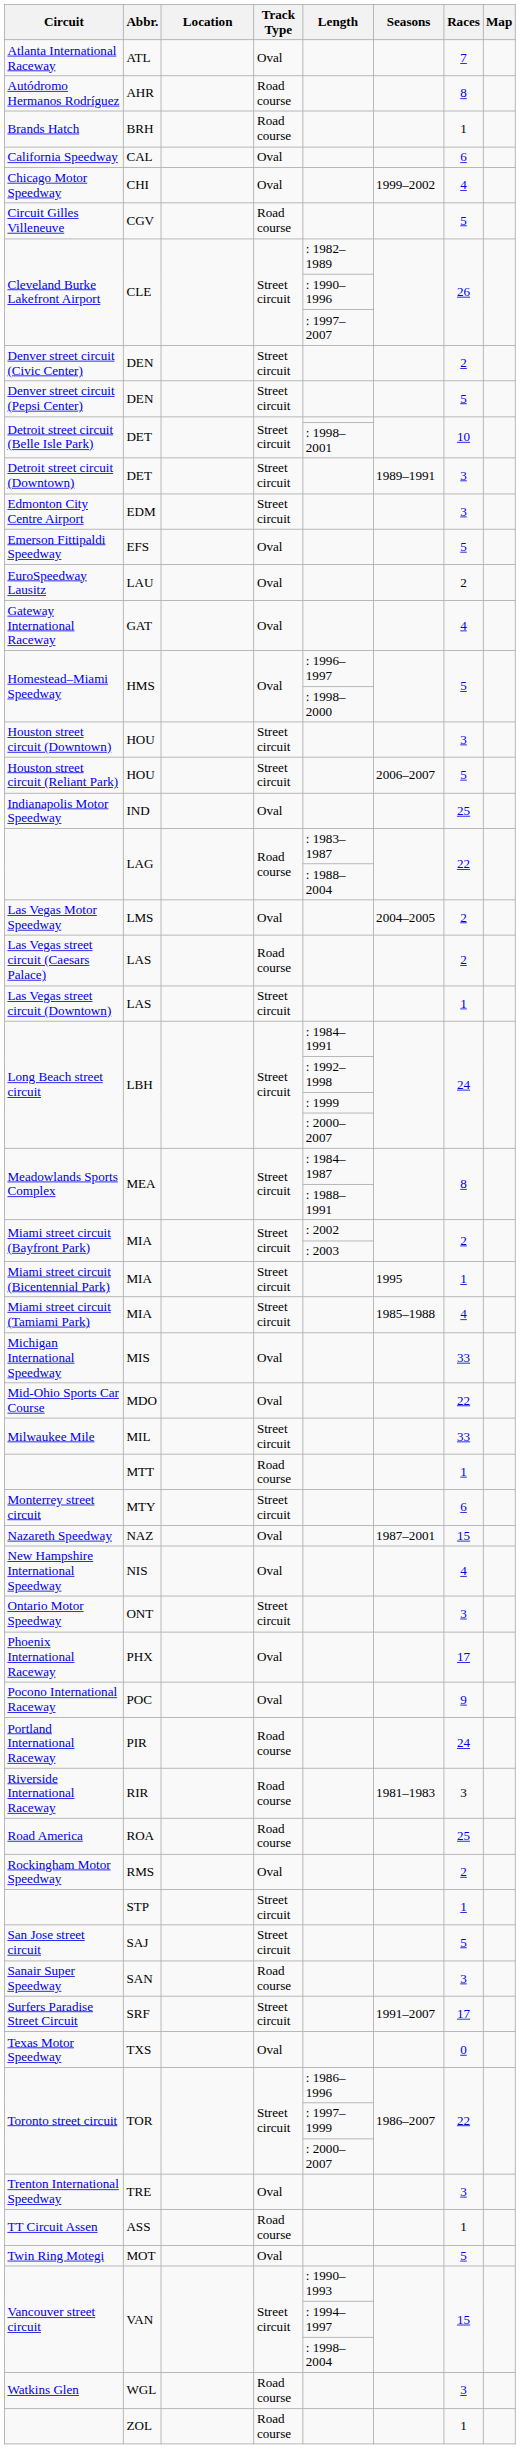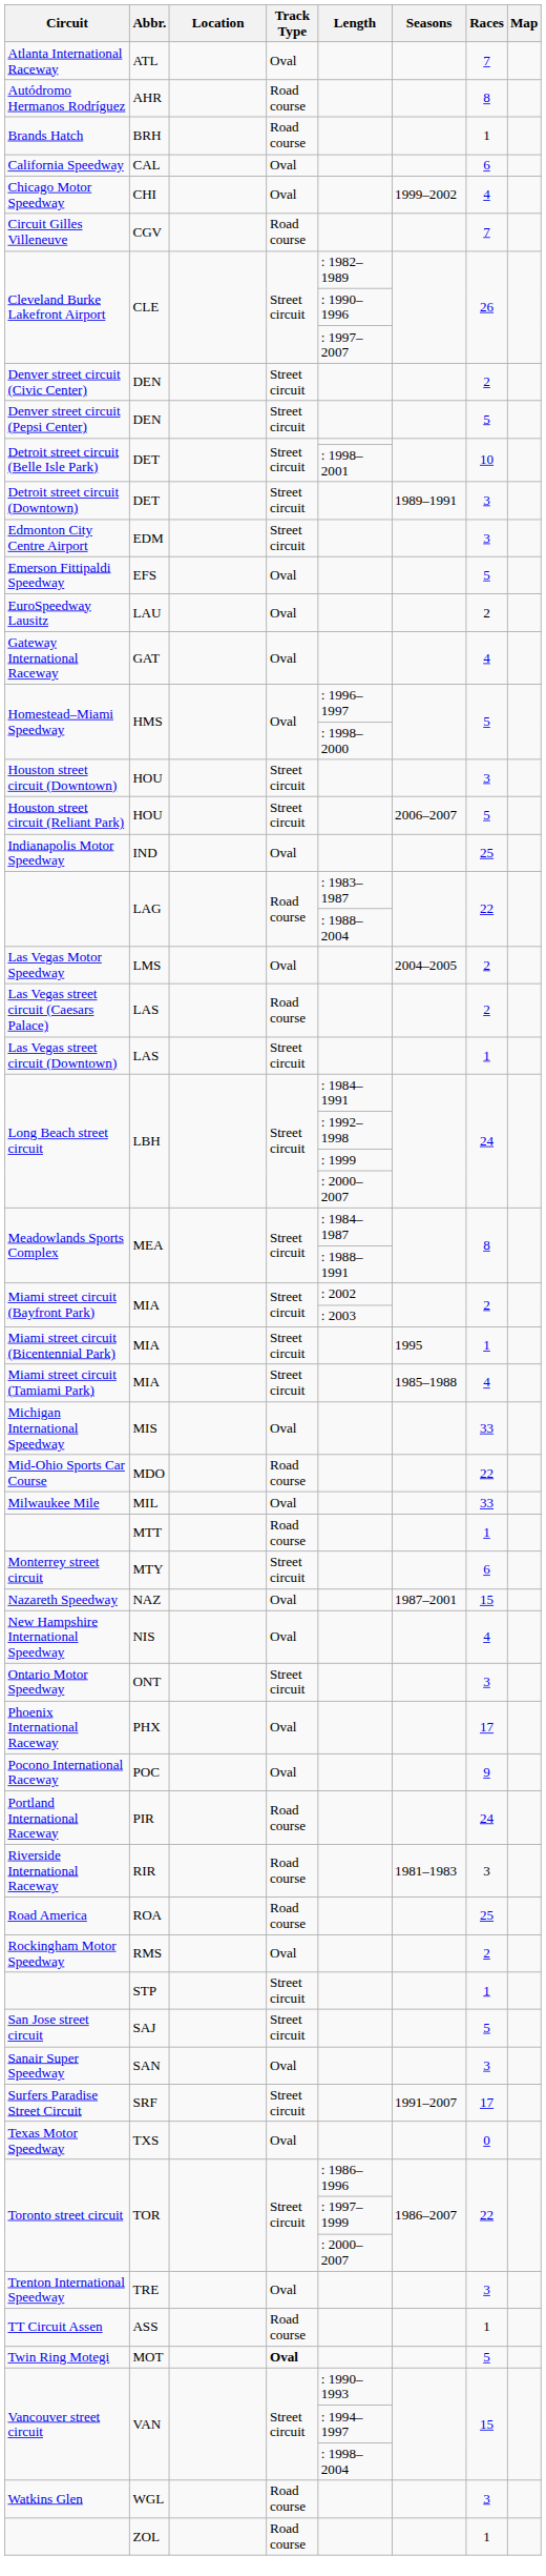 <table class="sortable wikitable" width="100%">
 <tr>
 <th width="25%">Circuit</th>
 <th width="5%">Abbr.</th>
 <th width="20%">Location</th>
 <th width="10%">Track Type</th>
 <th width="15%">Length</th>
 <th width="15%">Seasons</th>
 <th width="5%">Races</th>
 <th width="5%" class="unsortable">Map</th>
 </tr>
 <tr>
 <td><a href='#'>Atlanta International Raceway</a></td>
 <td>ATL</td>
 <td><br><small></small><br><small></small></td>
 <td>Oval</td>
 <td></td>
 <td></td>
 <td align=center><a href='#'>7</a></td>
 <td></td>
 </tr>
 <tr>
 <td><a href='#'>Autódromo Hermanos Rodríguez</a></td>
 <td>AHR</td>
 <td><br><small></small></td>
 <td>Road course</td>
 <td></td>
 <td></td>
 <td align=center><a href='#'>8</a></td>
 <td></td>
 </tr>
 <tr>
 <td><a href='#'>Brands Hatch</a></td>
 <td>BRH</td>
 <td><br><small></small></td>
 <td>Road course</td>
 <td></td>
 <td></td>
 <td align=center>1</td>
 <td></td>
 </tr>
 <tr>
 <td><a href='#'>California Speedway</a></td>
 <td>CAL</td>
 <td><br><small></small></td>
 <td>Oval</td>
 <td></td>
 <td></td>
 <td align=center><a href='#'>6</a></td>
 <td></td>
 </tr>
 <tr>
 <td><a href='#'>Chicago Motor Speedway</a></td>
 <td>CHI</td>
 <td><br><small></small></td>
 <td>Oval</td>
 <td></td>
 <td>1999–2002</td>
 <td align=center><a href='#'>4</a></td>
 <td></td>
 </tr>
 <tr>
 <td><a href='#'>Circuit Gilles Villeneuve</a></td>
 <td>CGV</td>
 <td><br><small></small></td>
 <td>Road course</td>
 <td></td>
 <td></td>
-<td align=center><a href='#'>5</a></td>
+<td align=center><a href='#'>7</a></td>
 <td></td>
 </tr>
 <tr>
 <td rowspan="3"><a href='#'>Cleveland Burke Lakefront Airport</a></td>
 <td rowspan="3">CLE</td>
 <td rowspan="3"><br><small></small></td>
 <td rowspan="3">Street circuit</td>
 <td>: 1982–1989</td>
 <td rowspan="3"></td>
 <td rowspan="3" align=center><a href='#'>26</a></td>
 <td rowspan="3"></td>
 </tr>
 <tr>
 <td>: 1990–1996</td>
 </tr>
 <tr>
 <td>: 1997–2007</td>
 </tr>
 <tr>
 <td><a href='#'>Denver street circuit (Civic Center)</a></td>
 <td>DEN</td>
 <td><br><small></small></td>
 <td>Street circuit</td>
 <td></td>
 <td></td>
 <td align=center><a href='#'>2</a></td>
 <td></td>
 </tr>
 <tr>
 <td><a href='#'>Denver street circuit (Pepsi Center)</a></td>
 <td>DEN</td>
 <td><br><small></small></td>
 <td>Street circuit</td>
 <td></td>
 <td></td>
 <td align=center><a href='#'>5</a></td>
 <td></td>
 </tr>
 <tr>
 <td rowspan="2"><a href='#'>Detroit street circuit (Belle Isle Park)</a></td>
 <td rowspan="2">DET</td>
 <td rowspan="2"><br><small></small></td>
 <td rowspan="2">Street circuit</td>
 <td></td>
 <td rowspan="2"></td>
 <td rowspan="2" align=center><a href='#'>10</a></td>
 <td rowspan="2"></td>
 </tr>
 <tr>
 <td>: 1998–2001</td>
 </tr>
 <tr>
 <td><a href='#'>Detroit street circuit (Downtown)</a></td>
 <td>DET</td>
 <td><br><small></small></td>
 <td>Street circuit</td>
 <td></td>
 <td>1989–1991</td>
 <td align=center><a href='#'>3</a></td>
 <td></td>
 </tr>
 <tr>
 <td><a href='#'>Edmonton City Centre Airport</a></td>
 <td>EDM</td>
 <td><br><small></small></td>
 <td>Street circuit</td>
 <td></td>
 <td></td>
 <td align=center><a href='#'>3</a></td>
 <td></td>
 </tr>
 <tr>
 <td><a href='#'>Emerson Fittipaldi Speedway</a></td>
 <td>EFS</td>
 <td><br><small></small></td>
 <td>Oval</td>
 <td></td>
 <td></td>
 <td align=center><a href='#'>5</a></td>
 <td></td>
 </tr>
 <tr>
 <td><a href='#'>EuroSpeedway Lausitz</a></td>
 <td>LAU</td>
 <td><br><small></small></td>
 <td>Oval</td>
 <td></td>
 <td></td>
 <td align=center>2</td>
 <td></td>
 </tr>
 <tr>
 <td><a href='#'>Gateway International Raceway</a></td>
 <td>GAT</td>
 <td><br><small></small></td>
 <td>Oval</td>
 <td></td>
 <td></td>
 <td align=center><a href='#'>4</a></td>
 <td></td>
 </tr>
 <tr>
 <td rowspan="2"><a href='#'>Homestead–Miami Speedway</a></td>
 <td rowspan="2">HMS</td>
 <td rowspan="2"><br><small></small></td>
 <td rowspan="2">Oval</td>
 <td>: 1996–1997</td>
 <td rowspan="2"></td>
 <td rowspan="2" align=center><a href='#'>5</a></td>
 <td rowspan="2"></td>
 </tr>
 <tr>
 <td>: 1998–2000</td>
 </tr>
 <tr>
 <td><a href='#'>Houston street circuit (Downtown)</a></td>
 <td>HOU</td>
 <td><br><small></small></td>
 <td>Street circuit</td>
 <td></td>
 <td></td>
 <td align=center><a href='#'>3</a></td>
 <td></td>
 </tr>
 <tr>
 <td><a href='#'>Houston street circuit (Reliant Park)</a></td>
 <td>HOU</td>
 <td><br><small></small></td>
 <td>Street circuit</td>
 <td></td>
 <td>2006–2007</td>
 <td align=center><a href='#'>5</a></td>
 <td></td>
 </tr>
 <tr>
 <td><a href='#'>Indianapolis Motor Speedway</a></td>
 <td>IND</td>
 <td><br><small></small></td>
 <td>Oval</td>
 <td></td>
 <td></td>
 <td align=center><a href='#'>25</a></td>
 <td></td>
 </tr>
 <tr>
 <td rowspan="2"></td>
 <td rowspan="2">LAG</td>
 <td rowspan="2"><br><small></small></td>
 <td rowspan="2">Road course</td>
 <td>: 1983–1987</td>
 <td rowspan="2"></td>
 <td rowspan="2" align=center><a href='#'>22</a></td>
 <td rowspan="2"></td>
 </tr>
 <tr>
 <td>: 1988–2004</td>
 </tr>
 <tr>
 <td><a href='#'>Las Vegas Motor Speedway</a></td>
 <td>LMS</td>
 <td><br><small></small></td>
 <td>Oval</td>
 <td></td>
 <td>2004–2005</td>
 <td align=center><a href='#'>2</a></td>
 <td></td>
 </tr>
 <tr>
 <td><a href='#'>Las Vegas street circuit (Caesars Palace)</a></td>
 <td>LAS</td>
 <td><br><small></small></td>
 <td>Road course</td>
 <td></td>
 <td></td>
 <td align=center><a href='#'>2</a></td>
 <td></td>
 </tr>
 <tr>
 <td><a href='#'>Las Vegas street circuit (Downtown)</a></td>
 <td>LAS</td>
 <td><br><small></small></td>
 <td>Street circuit</td>
 <td></td>
 <td></td>
 <td align=center><a href='#'>1</a></td>
 <td></td>
 </tr>
 <tr>
 <td rowspan="4"><a href='#'>Long Beach street circuit</a></td>
 <td rowspan="4">LBH</td>
 <td rowspan="4"><br><small></small></td>
 <td rowspan="4">Street circuit</td>
 <td>: 1984–1991</td>
 <td rowspan="4"></td>
 <td rowspan="4" align=center><a href='#'>24</a></td>
 <td rowspan="4"></td>
 </tr>
 <tr>
 <td>: 1992–1998</td>
 </tr>
 <tr>
 <td>: 1999</td>
 </tr>
 <tr>
 <td>: 2000–2007</td>
 </tr>
 <tr>
 <td rowspan="2"><a href='#'>Meadowlands Sports Complex</a></td>
 <td rowspan="2">MEA</td>
 <td rowspan="2"><br><small></small></td>
 <td rowspan="2">Street circuit</td>
 <td>: 1984–1987</td>
 <td rowspan="2"></td>
 <td rowspan="2" align=center><a href='#'>8</a></td>
 <td rowspan="2"></td>
 </tr>
 <tr>
 <td>: 1988–1991</td>
 </tr>
 <tr>
 <td rowspan="2"><a href='#'>Miami street circuit (Bayfront Park)</a></td>
 <td rowspan="2">MIA</td>
 <td rowspan="2"><br><small></small><br><small></small></td>
 <td rowspan="2">Street circuit</td>
 <td>: 2002</td>
 <td rowspan="2"></td>
 <td rowspan="2" align=center><a href='#'>2</a></td>
 <td rowspan="2"></td>
 </tr>
 <tr>
 <td>: 2003</td>
 </tr>
 <tr>
 <td><a href='#'>Miami street circuit (Bicentennial Park)</a></td>
 <td>MIA</td>
 <td><br><small></small></td>
 <td>Street circuit</td>
 <td></td>
 <td>1995</td>
 <td align=center><a href='#'>1</a></td>
 <td></td>
 </tr>
 <tr>
 <td><a href='#'>Miami street circuit (Tamiami Park)</a></td>
 <td>MIA</td>
 <td><br><small></small></td>
 <td>Street circuit</td>
 <td></td>
 <td>1985–1988</td>
 <td align=center><a href='#'>4</a></td>
 <td></td>
 </tr>
 <tr>
 <td><a href='#'>Michigan International Speedway</a></td>
 <td>MIS</td>
 <td><br><small></small></td>
 <td>Oval</td>
 <td></td>
 <td></td>
 <td align=center><a href='#'>33</a></td>
 <td></td>
 </tr>
 <tr>
 <td><a href='#'>Mid-Ohio Sports Car Course</a></td>
 <td>MDO</td>
 <td><br><small></small></td>
-<td>Oval</td>
+<td>Road course</td>
 <td></td>
 <td></td>
 <td align=center><a href='#'>22</a></td>
 <td></td>
 </tr>
 <tr>
 <td><a href='#'>Milwaukee Mile</a></td>
 <td>MIL</td>
 <td><br><small></small></td>
-<td>Street circuit</td>
+<td>Oval</td>
 <td></td>
 <td></td>
 <td align=center><a href='#'>33</a></td>
 <td></td>
 </tr>
 <tr>
 <td></td>
 <td>MTT</td>
 <td><br><small></small></td>
 <td>Road course</td>
 <td></td>
 <td></td>
 <td align=center><a href='#'>1</a></td>
 <td></td>
 </tr>
 <tr>
 <td><a href='#'>Monterrey street circuit</a></td>
 <td>MTY</td>
 <td><br><small></small></td>
 <td>Street circuit</td>
 <td></td>
 <td></td>
 <td align=center><a href='#'>6</a></td>
 <td></td>
 </tr>
 <tr>
 <td><a href='#'>Nazareth Speedway</a></td>
 <td>NAZ</td>
 <td><br><small></small></td>
 <td>Oval</td>
 <td></td>
 <td>1987–2001</td>
 <td align=center><a href='#'>15</a></td>
 <td></td>
 </tr>
 <tr>
 <td><a href='#'>New Hampshire International Speedway</a></td>
 <td>NIS</td>
 <td><br><small></small></td>
 <td>Oval</td>
 <td></td>
 <td></td>
 <td align=center><a href='#'>4</a></td>
 <td></td>
 </tr>
 <tr>
 <td><a href='#'>Ontario Motor Speedway</a></td>
 <td>ONT</td>
 <td><br><small></small></td>
 <td>Street circuit</td>
 <td></td>
 <td></td>
 <td align=center><a href='#'>3</a></td>
 <td></td>
 </tr>
 <tr>
 <td><a href='#'>Phoenix International Raceway</a></td>
 <td>PHX</td>
 <td><br><small></small></td>
 <td>Oval</td>
 <td></td>
 <td></td>
 <td align=center><a href='#'>17</a></td>
 <td></td>
 </tr>
 <tr>
 <td><a href='#'>Pocono International Raceway</a></td>
 <td>POC</td>
 <td><br><small></small></td>
 <td>Oval</td>
 <td></td>
 <td></td>
 <td align=center><a href='#'>9</a></td>
 <td></td>
 </tr>
 <tr>
 <td><a href='#'>Portland International Raceway</a></td>
 <td>PIR</td>
 <td><br><small></small></td>
 <td>Road course</td>
 <td></td>
 <td></td>
 <td align=center><a href='#'>24</a></td>
 <td></td>
 </tr>
 <tr>
 <td><a href='#'>Riverside International Raceway</a></td>
 <td>RIR</td>
 <td><br><small></small></td>
 <td>Road course</td>
 <td></td>
 <td>1981–1983</td>
 <td align=center>3</td>
 <td></td>
 </tr>
 <tr>
 <td><a href='#'>Road America</a></td>
 <td>ROA</td>
 <td><br><small></small></td>
 <td>Road course</td>
 <td></td>
 <td></td>
 <td align=center><a href='#'>25</a></td>
 <td></td>
 </tr>
 <tr>
 <td><a href='#'>Rockingham Motor Speedway</a></td>
 <td>RMS</td>
 <td><br><small></small></td>
 <td>Oval</td>
 <td></td>
 <td></td>
 <td align=center><a href='#'>2</a></td>
 <td></td>
 </tr>
 <tr>
 <td></td>
 <td>STP</td>
 <td><br><small></small></td>
 <td>Street circuit</td>
 <td></td>
 <td></td>
 <td align=center><a href='#'>1</a></td>
 <td></td>
 </tr>
 <tr>
 <td><a href='#'>San Jose street circuit</a></td>
 <td>SAJ</td>
 <td><br><small></small></td>
 <td>Street circuit</td>
 <td></td>
 <td></td>
 <td align=center><a href='#'>5</a></td>
 <td></td>
 </tr>
 <tr>
 <td><a href='#'>Sanair Super Speedway</a></td>
 <td>SAN</td>
 <td><br><small></small></td>
-<td>Road course</td>
+<td>Oval</td>
 <td></td>
 <td></td>
 <td align=center><a href='#'>3</a></td>
 <td></td>
 </tr>
 <tr>
 <td><a href='#'>Surfers Paradise Street Circuit</a></td>
 <td>SRF</td>
 <td><br><small></small></td>
 <td>Street circuit</td>
 <td></td>
 <td>1991–2007</td>
 <td align=center><a href='#'>17</a></td>
 <td></td>
 </tr>
 <tr>
 <td><a href='#'>Texas Motor Speedway</a></td>
 <td>TXS</td>
 <td><br><small></small></td>
 <td>Oval</td>
 <td></td>
 <td></td>
 <td align=center><a href='#'>0</a></td>
 <td></td>
 </tr>
 <tr>
 <td rowspan="3"><a href='#'>Toronto street circuit</a></td>
 <td rowspan="3">TOR</td>
 <td rowspan="3"><br><small></small></td>
 <td rowspan="3">Street circuit</td>
 <td>: 1986–1996</td>
 <td rowspan="3">1986–2007</td>
 <td rowspan="3" align=center><a href='#'>22</a></td>
 <td rowspan="3"></td>
 </tr>
 <tr>
 <td>: 1997–1999</td>
 </tr>
 <tr>
 <td>: 2000–2007</td>
 </tr>
 <tr>
 <td><a href='#'>Trenton International Speedway</a></td>
 <td>TRE</td>
 <td><br><small></small></td>
 <td>Oval</td>
 <td></td>
 <td></td>
 <td align=center><a href='#'>3</a></td>
 <td></td>
 </tr>
 <tr>
 <td><a href='#'>TT Circuit Assen</a></td>
 <td>ASS</td>
 <td><br><small></small><br><small></small></td>
 <td>Road course</td>
 <td></td>
 <td></td>
 <td align=center>1</td>
 <td></td>
 </tr>
 <tr>
 <td><a href='#'>Twin Ring Motegi</a></td>
 <td>MOT</td>
 <td><br><small></small></td>
-<td>Oval</td>
+<td><strong>Oval</strong></td>
 <td></td>
 <td></td>
 <td align=center><a href='#'>5</a></td>
 <td></td>
 </tr>
 <tr>
 <td rowspan="3"><a href='#'>Vancouver street circuit</a></td>
 <td rowspan="3">VAN</td>
 <td rowspan="3"><br><small></small></td>
 <td rowspan="3">Street circuit</td>
 <td>: 1990–1993</td>
 <td rowspan="3"></td>
 <td rowspan="3" align=center><a href='#'>15</a></td>
 <td rowspan="3"></td>
 </tr>
 <tr>
 <td>: 1994–1997</td>
 </tr>
 <tr>
 <td>: 1998–2004</td>
 </tr>
 <tr>
 <td><a href='#'>Watkins Glen</a></td>
 <td>WGL</td>
 <td><br><small></small></td>
 <td>Road course</td>
 <td></td>
 <td></td>
 <td align=center><a href='#'>3</a></td>
 <td></td>
 </tr>
 <tr>
 <td></td>
 <td>ZOL</td>
 <td><br><small></small></td>
 <td>Road course</td>
 <td></td>
 <td></td>
 <td align=center>1</td>
 <td></td>
 </tr>
 </table>
